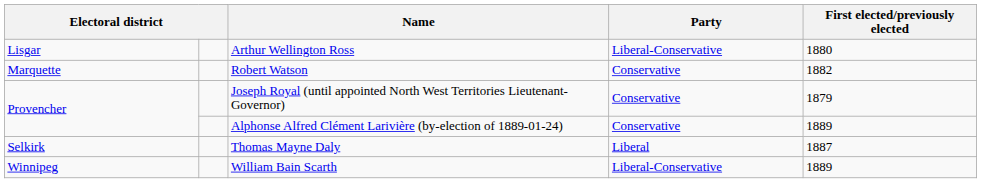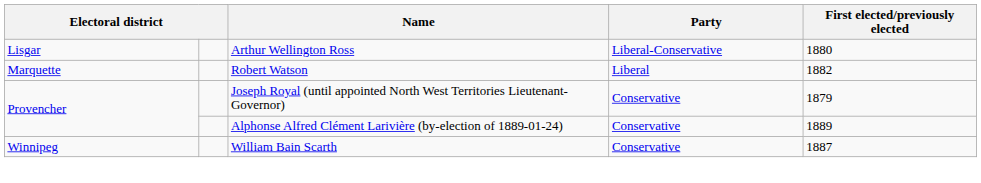 <table class="wikitable" width=95%>
 <tr>
 <th colspan=2 width=23%>Electoral district</th>
 <th>Name</th>
 <th width=20%>Party</th>
 <th>First elected/previously elected</th>
 </tr>
 <tr>
 <td width=20%><a href='#'>Lisgar</a></td>
 <td></td>
 <td><a href='#'>Arthur Wellington Ross</a></td>
 <td><a href='#'>Liberal-Conservative</a></td>
 <td>1880</td>
 </tr>
 <tr>
 <td><a href='#'>Marquette</a></td>
 <td></td>
 <td><a href='#'>Robert Watson</a></td>
-<td><a href='#'>Conservative</a></td>
+<td><a href='#'>Liberal</a></td>
 <td>1882</td>
 </tr>
 <tr>
 <td rowspan=2><a href='#'>Provencher</a></td>
 <td></td>
 <td><a href='#'>Joseph Royal</a> (until appointed North West Territories Lieutenant-Governor)</td>
 <td><a href='#'>Conservative</a></td>
 <td>1879</td>
 </tr>
 <tr>
 <td></td>
 <td><a href='#'>Alphonse Alfred Clément Larivière</a> (by-election of 1889-01-24)</td>
 <td><a href='#'>Conservative</a></td>
 <td>1889</td>
 </tr>
 <tr>
-<td><a href='#'>Selkirk</a></td>
-<td></td>
-<td><a href='#'>Thomas Mayne Daly</a></td>
-<td><a href='#'>Liberal</a></td>
-<td>1887</td>
-</tr>
-<tr>
 <td><a href='#'>Winnipeg</a></td>
 <td></td>
 <td><a href='#'>William Bain Scarth</a></td>
-<td><a href='#'>Liberal-Conservative</a></td>
-<td>1889</td>
+<td><a href='#'>Conservative</a></td>
+<td>1887</td>
 </tr>
 </table>
